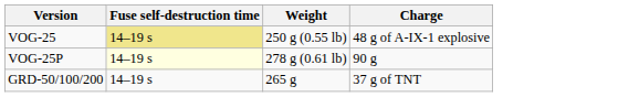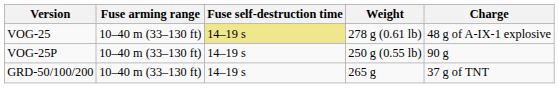 <table class="wikitable">
 <tr>
 <th>Version</th>
+<th>Fuse arming range</th>
 <th>Fuse self-destruction time</th>
 <th>Weight</th>
 <th>Charge</th>
 </tr>
 <tr>
 <td>VOG-25</td>
+<td>10–40 m (33–130 ft)</td>
 <td style="background: khaki;">14–19 s</td>
-<td>250 g (0.55 lb)</td>
+<td>278 g (0.61 lb)</td>
 <td>48 g of A-IX-1 explosive</td>
 </tr>
 <tr>
 <td>VOG-25P</td>
-<td style="background: lightyellow;">14–19 s</td>
-<td>278 g (0.61 lb)</td>
+<td>10–40 m (33–130 ft)</td>
+<td>14–19 s</td>
+<td>250 g (0.55 lb)</td>
 <td>90 g</td>
 </tr>
 <tr>
 <td>GRD-50/100/200</td>
+<td>10–40 m (33–130 ft)</td>
 <td>14–19 s</td>
 <td>265 g</td>
 <td>37 g of TNT</td>
 </tr>
 </table>
